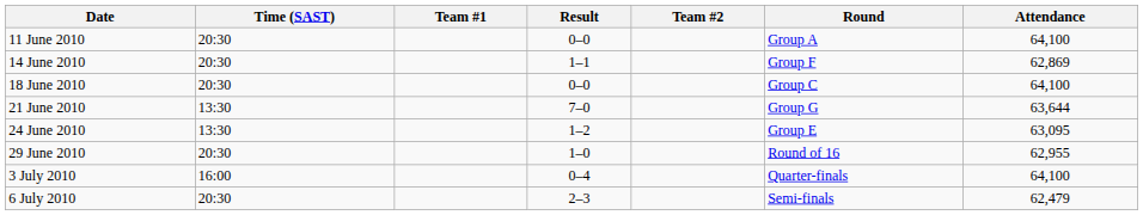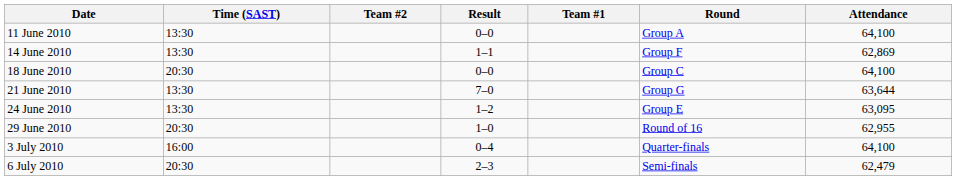 <table class=" sortable wikitable"  style="text-align:left; width:100%;">
 <tr>
 <th>Date</th>
 <th>Time (<a href='#'>SAST</a>)</th>
+<th>Team #2</th>
+<th>Result</th>
 <th>Team #1</th>
-<th>Result</th>
-<th>Team #2</th>
 <th>Round</th>
 <th>Attendance</th>
 </tr>
 <tr>
 <td>11 June 2010</td>
-<td>20:30</td>
+<td>13:30</td>
 <td></td>
 <td style="text-align:center;">0–0</td>
 <td></td>
 <td><a href='#'>Group A</a></td>
 <td style="text-align:center;">64,100</td>
 </tr>
 <tr>
 <td>14 June 2010</td>
-<td>20:30</td>
+<td>13:30</td>
 <td></td>
 <td style="text-align:center;">1–1</td>
 <td></td>
 <td><a href='#'>Group F</a></td>
 <td style="text-align:center;">62,869</td>
 </tr>
 <tr>
 <td>18 June 2010</td>
 <td>20:30</td>
 <td></td>
 <td style="text-align:center;">0–0</td>
 <td></td>
 <td><a href='#'>Group C</a></td>
 <td style="text-align:center;">64,100</td>
 </tr>
 <tr>
 <td>21 June 2010</td>
 <td>13:30</td>
 <td></td>
 <td style="text-align:center;">7–0</td>
 <td></td>
 <td><a href='#'>Group G</a></td>
 <td style="text-align:center;">63,644</td>
 </tr>
 <tr>
 <td>24 June 2010</td>
 <td>13:30</td>
 <td></td>
 <td style="text-align:center;">1–2</td>
 <td></td>
 <td><a href='#'>Group E</a></td>
 <td style="text-align:center;">63,095</td>
 </tr>
 <tr>
 <td>29 June 2010</td>
 <td>20:30</td>
 <td></td>
 <td style="text-align:center;">1–0</td>
 <td></td>
 <td><a href='#'>Round of 16</a></td>
 <td style="text-align:center;">62,955</td>
 </tr>
 <tr>
 <td>3 July 2010</td>
 <td>16:00</td>
 <td></td>
 <td style="text-align:center;">0–4</td>
 <td></td>
 <td><a href='#'>Quarter-finals</a></td>
 <td style="text-align:center;">64,100</td>
 </tr>
 <tr>
 <td>6 July 2010</td>
 <td>20:30</td>
 <td></td>
 <td style="text-align:center;">2–3</td>
 <td></td>
 <td><a href='#'>Semi-finals</a></td>
 <td style="text-align:center;">62,479</td>
 </tr>
 </table>
